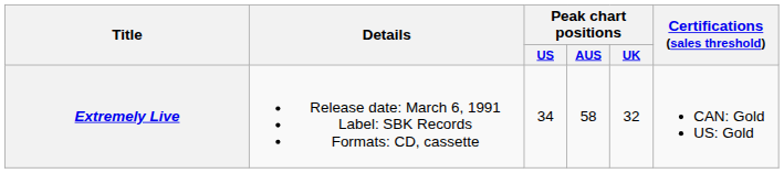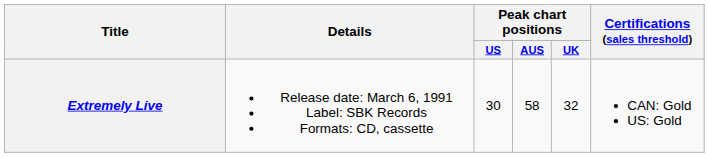 <table class="wikitable plainrowheaders" style="text-align:center;">
 <tr>
 <th rowspan="2" style="width:16em;">Title</th>
 <th rowspan="2" style="width:18em;">Details</th>
 <th colspan="3">Peak chart<br>positions</th>
 <th rowspan="2" style="width:8em;"><a href='#'>Certifications</a><br><small>(<a href='#'>sales threshold</a>)</small></th>
 </tr>
 <tr style="font-size:smaller;">
 <th width="40"><a href='#'>US</a><br></th>
 <th width="40"><a href='#'>AUS</a><br></th>
 <th width="40"><a href='#'>UK</a><br></th>
 </tr>
 <tr>
 <th scope="row"><em><a href='#'>Extremely Live</a></em></th>
 <td><br><ul><li>Release date: March 6, 1991</li><li>Label: SBK Records</li><li>Formats: CD, cassette</li></ul></td>
-<td>34</td>
+<td>30</td>
 <td>58</td>
 <td>32</td>
 <td align="left"><br><ul><li>CAN: Gold</li><li>US: Gold</li></ul></td>
 </tr>
 </table>
